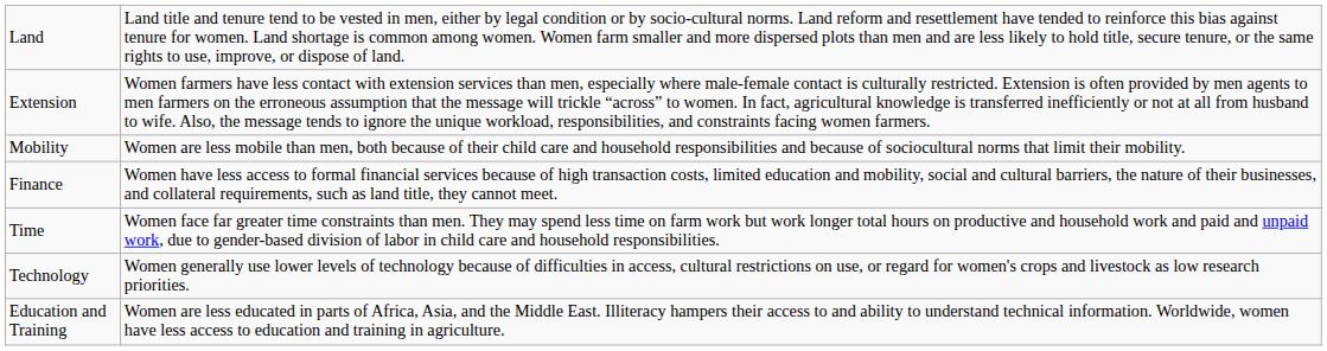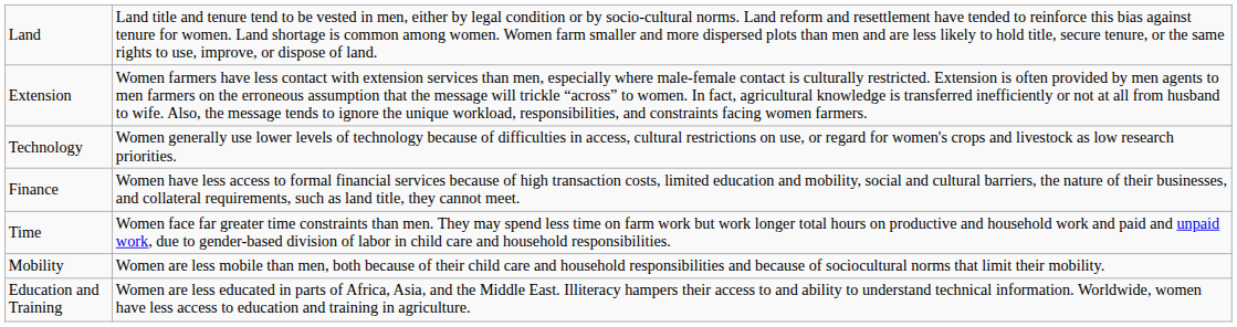 <table class="wikitable" border="1">
 <tr>
 <td>Land</td>
 <td>Land title and tenure tend to be vested in men, either by legal condition or by socio-cultural norms. Land reform and resettlement have tended to reinforce this bias against tenure for women. Land shortage is common among women. Women farm smaller and more dispersed plots than men and are less likely to hold title, secure tenure, or the same rights to use, improve, or dispose of land.</td>
 </tr>
 <tr>
 <td>Extension</td>
 <td>Women farmers have less contact with extension services than men, especially where male-female contact is culturally restricted. Extension is often provided by men agents to men farmers on the erroneous assumption that the message will trickle “across” to women. In fact, agricultural knowledge is transferred inefficiently or not at all from husband to wife. Also, the message tends to ignore the unique workload, responsibilities, and constraints facing women farmers.</td>
 </tr>
 <tr>
-<td>Mobility</td>
-<td>Women are less mobile than men, both because of their child care and household responsibilities and because of sociocultural norms that limit their mobility.</td>
+<td>Technology</td>
+<td>Women generally use lower levels of technology because of difficulties in access, cultural restrictions on use, or regard for women's crops and livestock as low research priorities.</td>
 </tr>
 <tr>
 <td>Finance</td>
 <td>Women have less access to formal financial services because of high transaction costs, limited education and mobility, social and cultural barriers, the nature of their businesses, and collateral requirements, such as land title, they cannot meet.</td>
 </tr>
 <tr>
 <td>Time</td>
 <td>Women face far greater time constraints than men. They may spend less time on farm work but work longer total hours on productive and household work and paid and <a href='#'>unpaid work</a>, due to gender-based division of labor in child care and household responsibilities.</td>
 </tr>
 <tr>
-<td>Technology</td>
-<td>Women generally use lower levels of technology because of difficulties in access, cultural restrictions on use, or regard for women's crops and livestock as low research priorities.</td>
+<td>Mobility</td>
+<td>Women are less mobile than men, both because of their child care and household responsibilities and because of sociocultural norms that limit their mobility.</td>
 </tr>
 <tr>
 <td>Education and Training</td>
 <td>Women are less educated in parts of Africa, Asia, and the Middle East. Illiteracy hampers their access to and ability to understand technical information. Worldwide, women have less access to education and training in agriculture.</td>
 </tr>
 </table>
